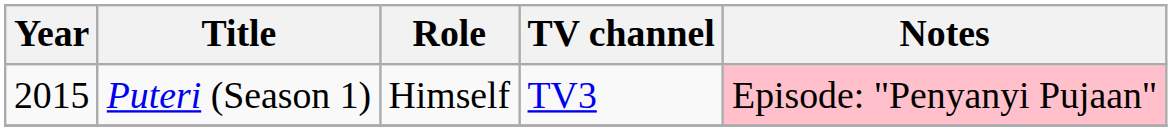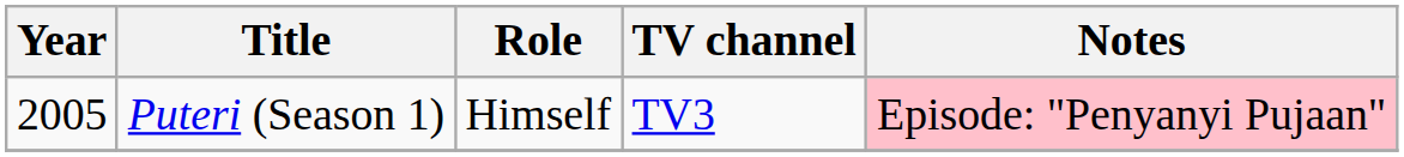 <table class="wikitable">
 <tr>
 <th>Year</th>
 <th>Title</th>
 <th>Role</th>
 <th>TV channel</th>
 <th>Notes</th>
 </tr>
 <tr>
-<td>2015</td>
+<td>2005</td>
 <td><em><a href='#'>Puteri</a></em> (Season 1)</td>
 <td>Himself</td>
 <td><a href='#'>TV3</a></td>
 <td style="background: pink;">Episode: "Penyanyi Pujaan"</td>
 </tr>
 <tr>
 </tr>
 </table>
